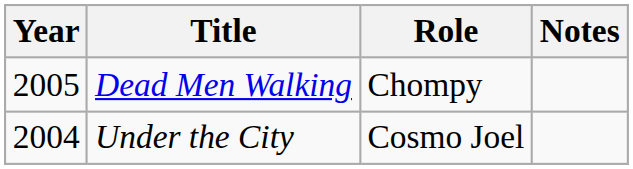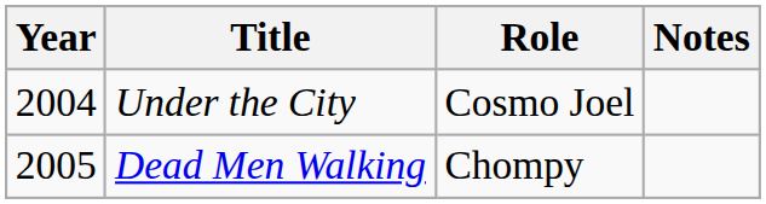 <table class="wikitable">
 <tr>
 <th>Year</th>
 <th>Title</th>
 <th>Role</th>
 <th>Notes</th>
 </tr>
 <tr>
+<td>2004</td>
+<td><em>Under the City</em></td>
+<td>Cosmo Joel</td>
+<td></td>
+</tr>
+<tr>
 <td>2005</td>
 <td><a href='#'><em>Dead Men Walking</em></a></td>
 <td>Chompy</td>
 <td></td>
 </tr>
-<tr>
-<td>2004</td>
-<td><em>Under the City</em></td>
-<td>Cosmo Joel</td>
-<td></td>
-</tr>
 </table>
